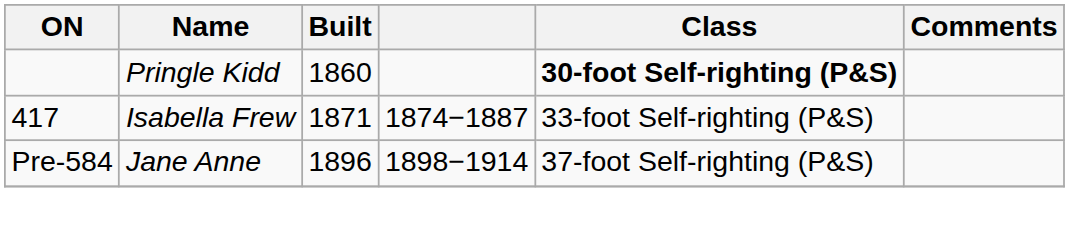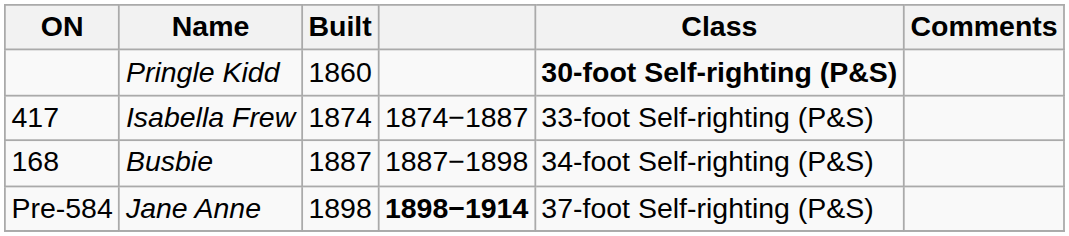 <table class="wikitable">
 <tr>
 <th>ON</th>
 <th>Name</th>
 <th>Built</th>
 <th></th>
 <th>Class</th>
 <th>Comments</th>
 </tr>
 <tr>
 <td></td>
 <td><em>Pringle Kidd</em></td>
 <td>1860</td>
 <td></td>
 <td><strong>30-foot Self-righting (P&S)</strong></td>
 <td></td>
 </tr>
 <tr>
 <td>417</td>
 <td><em>Isabella Frew</em></td>
-<td>1871</td>
+<td>1874</td>
 <td>1874−1887</td>
 <td>33-foot Self-righting (P&S)</td>
 <td></td>
 </tr>
 <tr>
+<td>168</td>
+<td><em>Busbie</em></td>
+<td>1887</td>
+<td>1887−1898</td>
+<td>34-foot Self-righting (P&S)</td>
+<td></td>
+</tr>
+<tr>
 <td>Pre-584</td>
 <td><em>Jane Anne</em></td>
-<td>1896</td>
-<td>1898−1914</td>
+<td>1898</td>
+<td><strong>1898−1914</strong></td>
 <td>37-foot Self-righting (P&S)</td>
 <td></td>
 </tr>
 <tr>
 </tr>
 </table>
